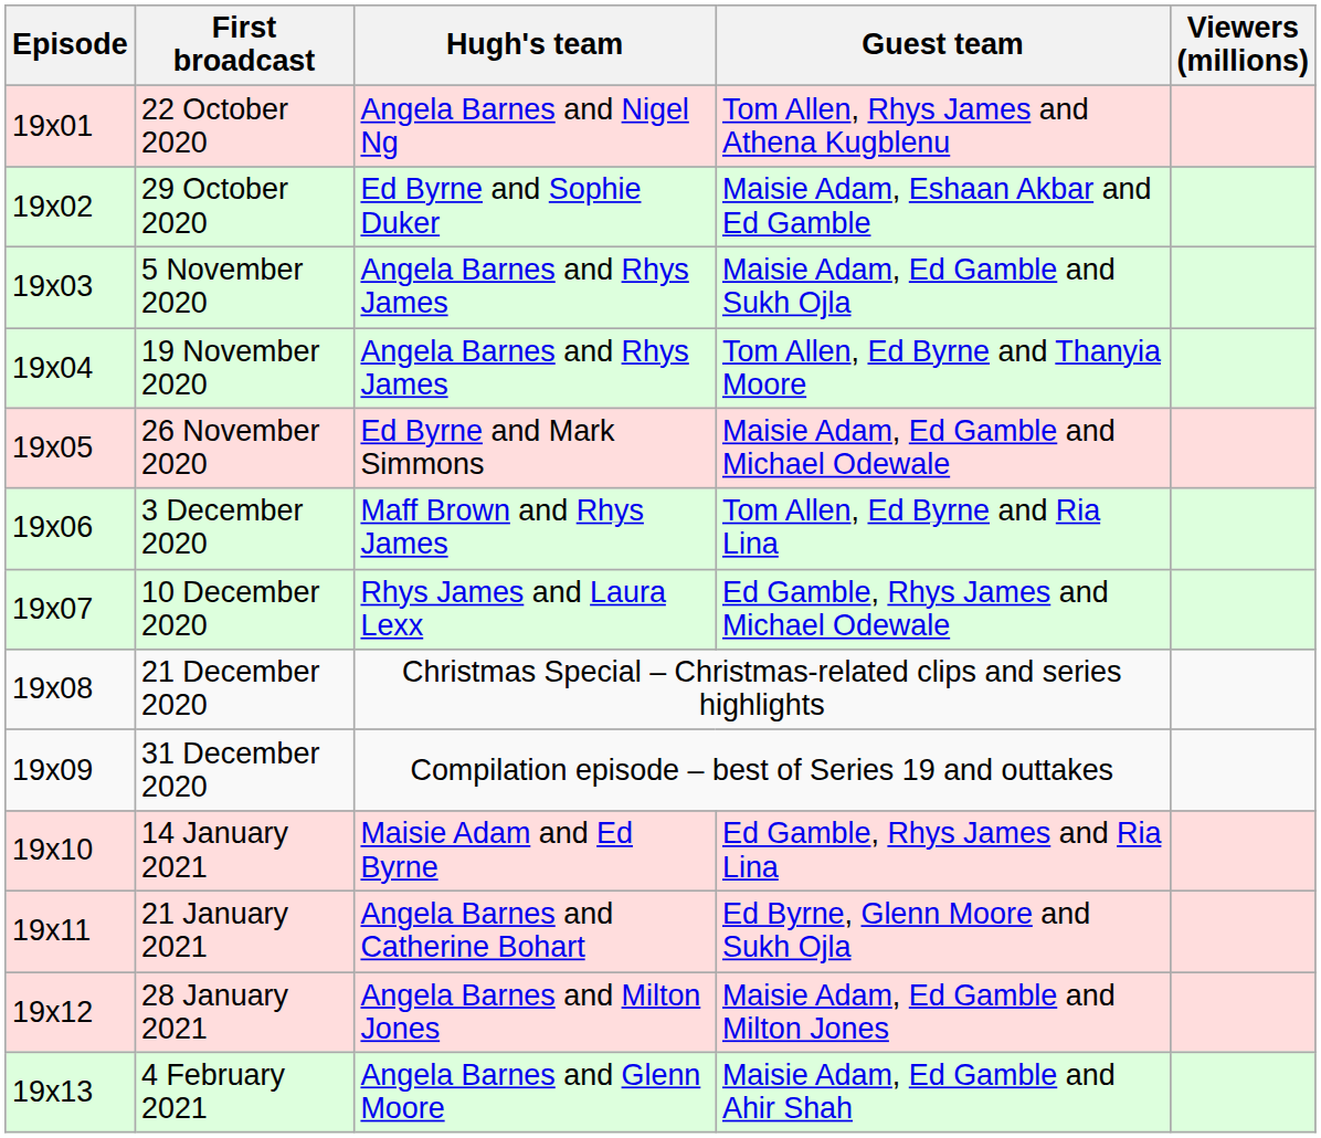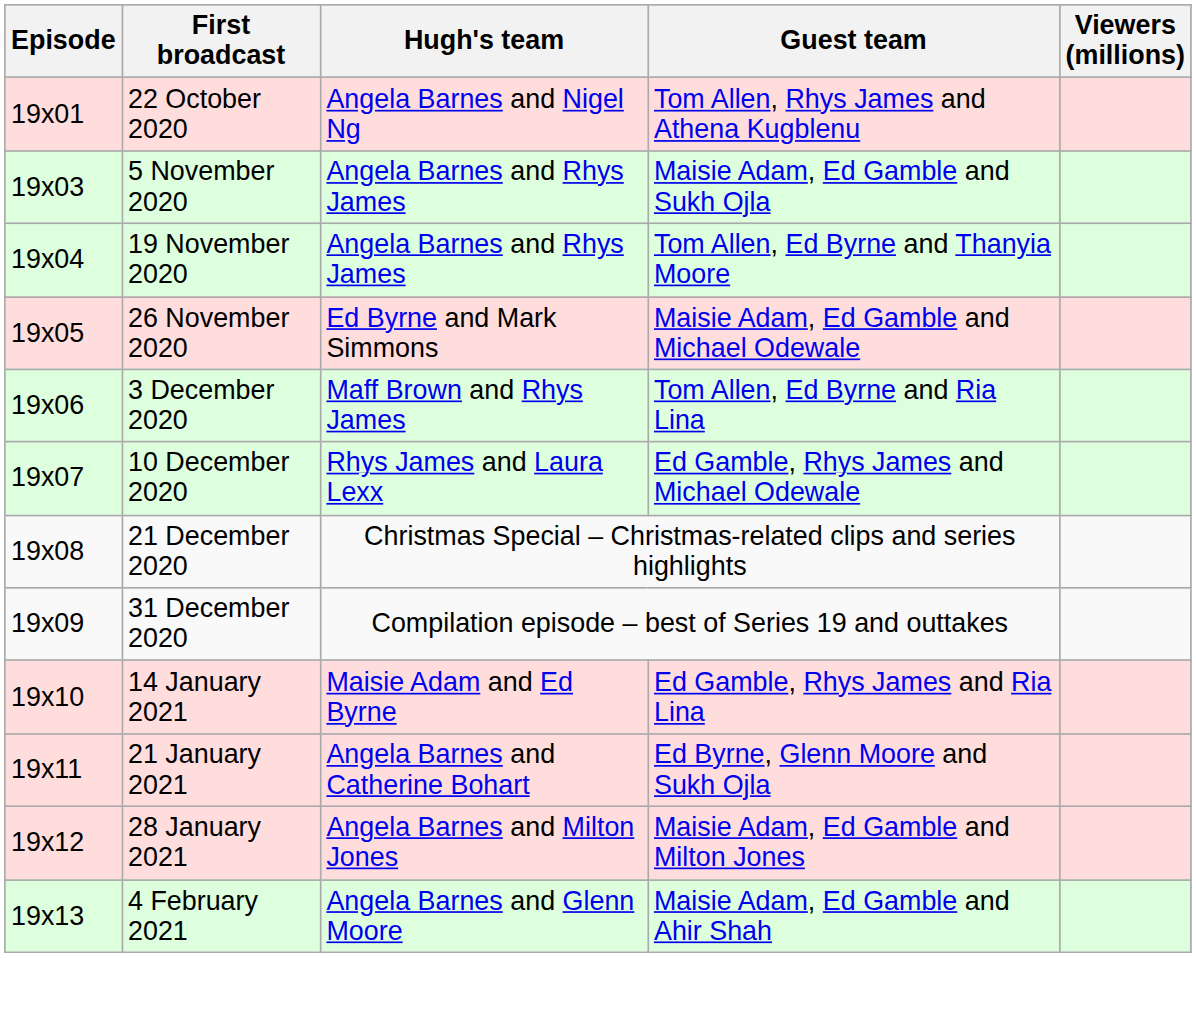 <table class="wikitable" style="width:80%;">
 <tr>
 <th style="width:9%;">Episode</th>
 <th style="width:18%;">First broadcast</th>
 <th style="width:32%;">Hugh's team</th>
 <th style="width:41%;">Guest team</th>
 <th style="width:41%;">Viewers<br>(millions)</th>
 </tr>
 <tr style="background:#fdd;">
 <td>19x01</td>
 <td>22 October 2020</td>
 <td><a href='#'>Angela Barnes</a> and <a href='#'>Nigel Ng</a></td>
 <td><a href='#'>Tom Allen</a>, <a href='#'>Rhys James</a> and <a href='#'>Athena Kugblenu</a></td>
-<td></td>
-</tr>
-<tr style="background:#dfd;">
-<td>19x02</td>
-<td>29 October 2020</td>
-<td><a href='#'>Ed Byrne</a> and <a href='#'>Sophie Duker</a></td>
-<td><a href='#'>Maisie Adam</a>, <a href='#'>Eshaan Akbar</a> and <a href='#'>Ed Gamble</a></td>
 <td></td>
 </tr>
 <tr style="background:#dfd;">
 <td>19x03</td>
 <td>5 November 2020</td>
 <td><a href='#'>Angela Barnes</a> and <a href='#'>Rhys James</a></td>
 <td><a href='#'>Maisie Adam</a>, <a href='#'>Ed Gamble</a> and <a href='#'>Sukh Ojla</a></td>
 <td></td>
 </tr>
 <tr style="background:#dfd;">
 <td>19x04</td>
 <td>19 November 2020</td>
 <td><a href='#'>Angela Barnes</a> and <a href='#'>Rhys James</a></td>
 <td><a href='#'>Tom Allen</a>, <a href='#'>Ed Byrne</a> and <a href='#'>Thanyia Moore</a></td>
 <td></td>
 </tr>
 <tr style="background:#fdd;">
 <td>19x05</td>
 <td>26 November 2020</td>
 <td><a href='#'>Ed Byrne</a> and Mark Simmons</td>
 <td><a href='#'>Maisie Adam</a>, <a href='#'>Ed Gamble</a> and <a href='#'>Michael Odewale</a></td>
 <td></td>
 </tr>
 <tr style="background:#dfd;">
 <td>19x06</td>
 <td>3 December 2020</td>
 <td><a href='#'>Maff Brown</a> and <a href='#'>Rhys James</a></td>
 <td><a href='#'>Tom Allen</a>, <a href='#'>Ed Byrne</a> and <a href='#'>Ria Lina</a></td>
 <td></td>
 </tr>
 <tr style="background:#dfd;">
 <td>19x07</td>
 <td>10 December 2020</td>
 <td><a href='#'>Rhys James</a> and <a href='#'>Laura Lexx</a></td>
 <td><a href='#'>Ed Gamble</a>, <a href='#'>Rhys James</a> and <a href='#'>Michael Odewale</a></td>
 <td></td>
 </tr>
 <tr>
 <td>19x08</td>
 <td>21 December 2020</td>
 <td colspan="2" style="text-align:center;">Christmas Special – Christmas-related clips and series highlights</td>
 <td></td>
 </tr>
 <tr>
 <td>19x09</td>
 <td>31 December 2020</td>
 <td colspan="2" style="text-align:center;">Compilation episode – best of Series 19 and outtakes</td>
 <td></td>
 </tr>
 <tr style="background:#fdd;">
 <td>19x10</td>
 <td>14 January 2021</td>
 <td><a href='#'>Maisie Adam</a> and <a href='#'>Ed Byrne</a></td>
 <td><a href='#'>Ed Gamble</a>, <a href='#'>Rhys James</a> and <a href='#'>Ria Lina</a></td>
 <td></td>
 </tr>
 <tr style="background:#fdd;">
 <td>19x11</td>
 <td>21 January 2021</td>
 <td><a href='#'>Angela Barnes</a> and <a href='#'>Catherine Bohart</a></td>
 <td><a href='#'>Ed Byrne</a>, <a href='#'>Glenn Moore</a> and <a href='#'>Sukh Ojla</a></td>
 <td></td>
 </tr>
 <tr style="background:#fdd;">
 <td>19x12</td>
 <td>28 January 2021</td>
 <td><a href='#'>Angela Barnes</a> and <a href='#'>Milton Jones</a></td>
 <td><a href='#'>Maisie Adam</a>, <a href='#'>Ed Gamble</a> and <a href='#'>Milton Jones</a></td>
 <td></td>
 </tr>
 <tr style="background:#dfd;">
 <td>19x13</td>
 <td>4 February 2021</td>
 <td><a href='#'>Angela Barnes</a> and <a href='#'>Glenn Moore</a></td>
 <td><a href='#'>Maisie Adam</a>, <a href='#'>Ed Gamble</a> and <a href='#'>Ahir Shah</a></td>
 <td></td>
 </tr>
 </table>
